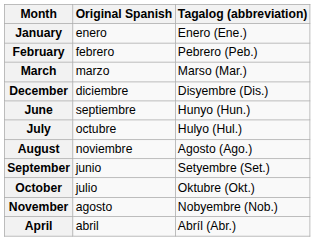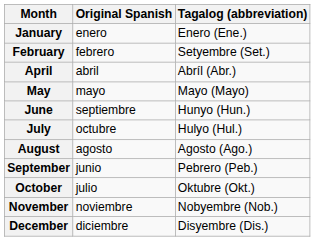 <table class="wikitable plainrowheaders">
 <tr>
 <th scope="col">Month</th>
 <th scope="col">Original Spanish</th>
 <th scope="col">Tagalog (abbreviation)</th>
 </tr>
 <tr>
 <th scope="row">January</th>
 <td>enero</td>
 <td>Enero (Ene.)</td>
 </tr>
 <tr>
 <th scope="row">February</th>
 <td>febrero</td>
-<td>Pebrero (Peb.)</td>
+<td>Setyembre (Set.)</td>
 </tr>
 <tr>
-<th scope="row">March</th>
-<td>marzo</td>
-<td>Marso (Mar.)</td>
+<th scope="row">April</th>
+<td>abril</td>
+<td>Abríl (Abr.)</td>
 </tr>
 <tr>
-<th scope="row">December</th>
-<td>diciembre</td>
-<td>Disyembre (Dis.)</td>
+<th scope="row">May</th>
+<td>mayo</td>
+<td>Mayo (Mayo)</td>
 </tr>
 <tr>
 <th scope="row">June</th>
 <td>septiembre</td>
 <td>Hunyo (Hun.)</td>
 </tr>
 <tr>
 <th scope="row">July</th>
 <td>octubre</td>
 <td>Hulyo (Hul.)</td>
 </tr>
 <tr>
 <th scope="row">August</th>
-<td>noviembre</td>
+<td>agosto</td>
 <td>Agosto (Ago.)</td>
 </tr>
 <tr>
 <th scope="row">September</th>
 <td>junio</td>
-<td>Setyembre (Set.)</td>
+<td>Pebrero (Peb.)</td>
 </tr>
 <tr>
 <th scope="row">October</th>
 <td>julio</td>
 <td>Oktubre (Okt.)</td>
 </tr>
 <tr>
 <th scope="row">November</th>
-<td>agosto</td>
+<td>noviembre</td>
 <td>Nobyembre (Nob.)</td>
 </tr>
 <tr>
-<th scope="row">April</th>
-<td>abril</td>
-<td>Abríl (Abr.)</td>
+<th scope="row">December</th>
+<td>diciembre</td>
+<td>Disyembre (Dis.)</td>
 </tr>
 </table>
